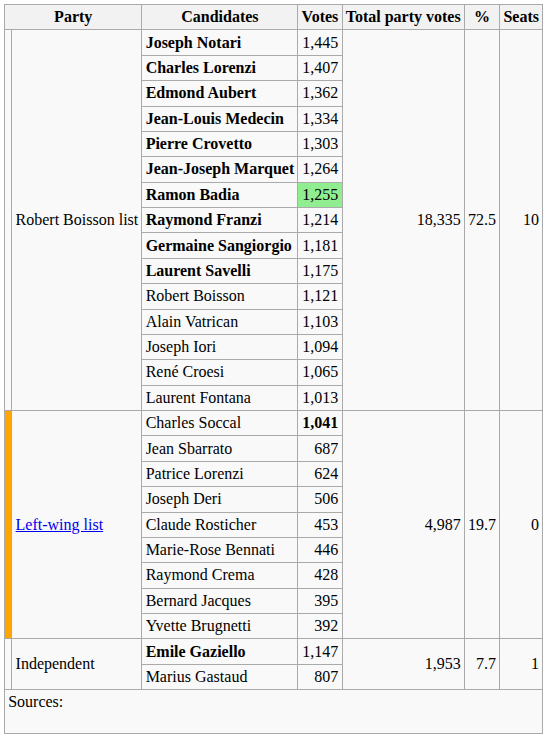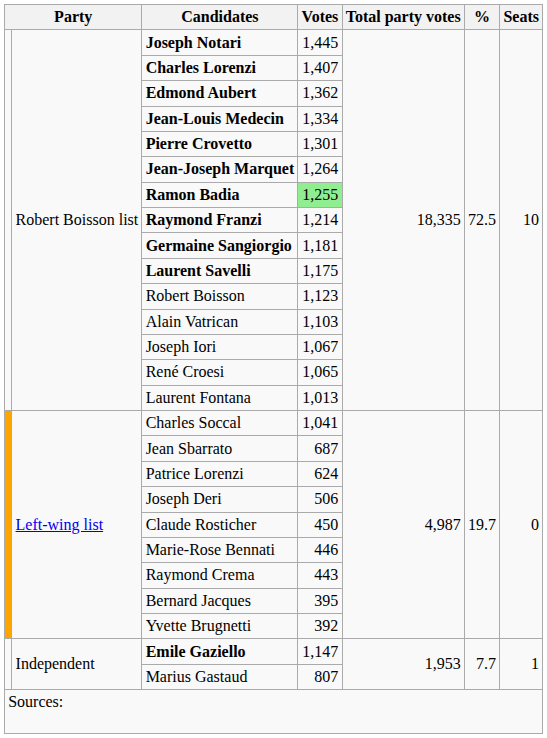 <table class="wikitable" style="text-align:right">
 <tr>
 <th colspan="2">Party</th>
 <th>Candidates</th>
 <th>Votes</th>
 <th>Total party votes</th>
 <th>%</th>
 <th>Seats</th>
 </tr>
 <tr>
 <td rowspan="15" bgcolor=></td>
 <td rowspan="15" align="left">Robert Boisson list</td>
 <td align="left"><strong>Joseph Notari</strong></td>
 <td>1,445</td>
 <td rowspan="15">18,335</td>
 <td rowspan="15">72.5</td>
 <td rowspan="15">10</td>
 </tr>
 <tr>
 <td align="left"><strong>Charles Lorenzi</strong></td>
 <td>1,407</td>
 </tr>
 <tr>
 <td align="left"><strong>Edmond Aubert</strong></td>
 <td>1,362</td>
 </tr>
 <tr>
 <td align="left"><strong>Jean-Louis Medecin</strong></td>
 <td>1,334</td>
 </tr>
 <tr>
 <td align="left"><strong>Pierre Crovetto</strong></td>
-<td>1,303</td>
+<td>1,301</td>
 </tr>
 <tr>
 <td align="left"><strong>Jean-Joseph Marquet</strong></td>
 <td>1,264</td>
 </tr>
 <tr>
 <td align="left"><strong>Ramon Badia</strong></td>
 <td style="background: lightgreen;">1,255</td>
 </tr>
 <tr>
 <td align="left"><strong>Raymond Franzi</strong></td>
 <td>1,214</td>
 </tr>
 <tr>
 <td align="left"><strong>Germaine Sangiorgio</strong></td>
 <td>1,181</td>
 </tr>
 <tr>
 <td align="left"><strong>Laurent Savelli</strong></td>
 <td>1,175</td>
 </tr>
 <tr>
 <td align="left">Robert Boisson</td>
-<td>1,121</td>
+<td>1,123</td>
 </tr>
 <tr>
 <td align="left">Alain Vatrican</td>
 <td>1,103</td>
 </tr>
 <tr>
 <td align="left">Joseph Iori</td>
-<td>1,094</td>
+<td>1,067</td>
 </tr>
 <tr>
 <td align="left">René Croesi</td>
 <td>1,065</td>
 </tr>
 <tr>
 <td align="left">Laurent Fontana</td>
 <td>1,013</td>
 </tr>
 <tr>
 <td rowspan="9" bgcolor="#FFA500"></td>
 <td rowspan="9" align="left"><a href='#'>Left-wing list</a></td>
 <td align="left">Charles Soccal</td>
-<td><strong>1,041</strong></td>
+<td>1,041</td>
 <td rowspan="9">4,987</td>
 <td rowspan="9">19.7</td>
 <td rowspan="9">0</td>
 </tr>
 <tr>
 <td align="left">Jean Sbarrato</td>
 <td>687</td>
 </tr>
 <tr>
 <td align="left">Patrice Lorenzi</td>
 <td>624</td>
 </tr>
 <tr>
 <td align="left">Joseph Deri</td>
 <td>506</td>
 </tr>
 <tr>
 <td align="left">Claude Rosticher</td>
-<td>453</td>
+<td>450</td>
 </tr>
 <tr>
 <td align="left">Marie-Rose Bennati</td>
 <td>446</td>
 </tr>
 <tr>
 <td align="left">Raymond Crema</td>
-<td>428</td>
+<td>443</td>
 </tr>
 <tr>
 <td align="left">Bernard Jacques</td>
 <td>395</td>
 </tr>
 <tr>
 <td align="left">Yvette Brugnetti</td>
 <td>392</td>
 </tr>
 <tr>
 <td rowspan="2" bgcolor=></td>
 <td align=left rowspan="2">Independent</td>
 <td align="left"><strong>Emile Gaziello</strong></td>
 <td>1,147</td>
 <td rowspan="2">1,953</td>
 <td rowspan="2">7.7</td>
 <td rowspan="2">1</td>
 </tr>
 <tr>
 <td align="left">Marius Gastaud</td>
 <td>807</td>
 </tr>
 <tr>
 <td colspan="7" align="left">Sources: <br><br></td>
 </tr>
 </table>
